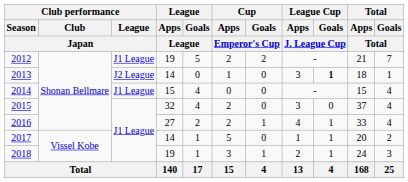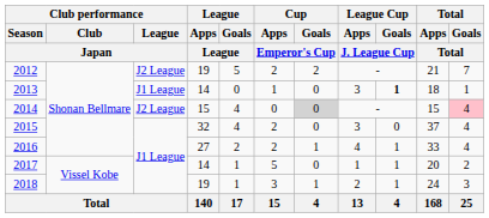 <table class="wikitable" style="text-align:center;">
 <tr>
 <th colspan=3>Club performance</th>
 <th colspan=2>League</th>
 <th colspan=2>Cup</th>
 <th colspan=2>League Cup</th>
 <th colspan=2>Total</th>
 </tr>
 <tr>
 <th>Season</th>
 <th>Club</th>
 <th>League</th>
 <th>Apps</th>
 <th>Goals</th>
 <th>Apps</th>
 <th>Goals</th>
 <th>Apps</th>
 <th>Goals</th>
 <th>Apps</th>
 <th>Goals</th>
 </tr>
 <tr>
 <th colspan=3>Japan</th>
 <th colspan=2>League</th>
 <th colspan=2><a href='#'>Emperor's Cup</a></th>
 <th colspan="2"><a href='#'>J. League Cup</a></th>
 <th colspan=2>Total</th>
 </tr>
 <tr>
 <td><a href='#'>2012</a></td>
 <td rowspan="5"><a href='#'>Shonan Bellmare</a></td>
-<td><a href='#'>J1 League</a></td>
+<td><a href='#'>J2 League</a></td>
 <td>19</td>
 <td>5</td>
 <td>2</td>
 <td>2</td>
 <td colspan="2">-</td>
 <td>21</td>
 <td>7</td>
 </tr>
 <tr>
 <td><a href='#'>2013</a></td>
-<td><a href='#'>J2 League</a></td>
+<td><a href='#'>J1 League</a></td>
 <td>14</td>
 <td>0</td>
 <td>1</td>
 <td>0</td>
 <td>3</td>
 <td><strong>1</strong></td>
 <td>18</td>
 <td>1</td>
 </tr>
 <tr>
 <td><a href='#'>2014</a></td>
-<td><a href='#'>J1 League</a></td>
+<td><a href='#'>J2 League</a></td>
 <td>15</td>
 <td>4</td>
 <td>0</td>
-<td>0</td>
+<td style="background: lightgrey;">0</td>
 <td colspan="2">-</td>
 <td>15</td>
-<td>4</td>
+<td style="background: pink;">4</td>
 </tr>
 <tr>
 <td><a href='#'>2015</a></td>
 <td rowspan="4"><a href='#'>J1 League</a></td>
 <td>32</td>
 <td>4</td>
 <td>2</td>
 <td>0</td>
 <td>3</td>
 <td>0</td>
 <td>37</td>
 <td>4</td>
 </tr>
 <tr>
 <td><a href='#'>2016</a></td>
 <td>27</td>
 <td>2</td>
 <td>2</td>
 <td>1</td>
 <td>4</td>
 <td>1</td>
 <td>33</td>
 <td>4</td>
 </tr>
 <tr>
 <td><a href='#'>2017</a></td>
 <td rowspan="2"><a href='#'>Vissel Kobe</a></td>
 <td>14</td>
 <td>1</td>
 <td>5</td>
 <td>0</td>
 <td>1</td>
 <td>1</td>
 <td>20</td>
 <td>2</td>
 </tr>
 <tr>
 <td><a href='#'>2018</a></td>
 <td>19</td>
 <td>1</td>
 <td>3</td>
 <td>1</td>
 <td>2</td>
 <td>1</td>
 <td>24</td>
 <td>3</td>
 </tr>
 <tr>
 <th colspan=3>Total</th>
 <th>140</th>
 <th>17</th>
 <th>15</th>
 <th>4</th>
 <th>13</th>
 <th>4</th>
 <th>168</th>
 <th>25</th>
 </tr>
 </table>
